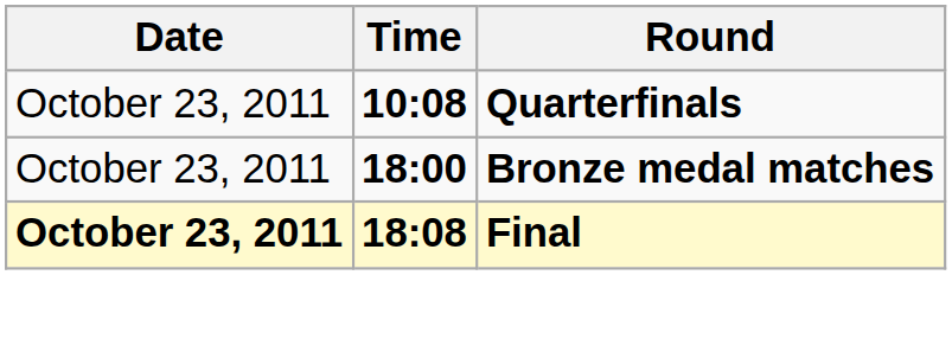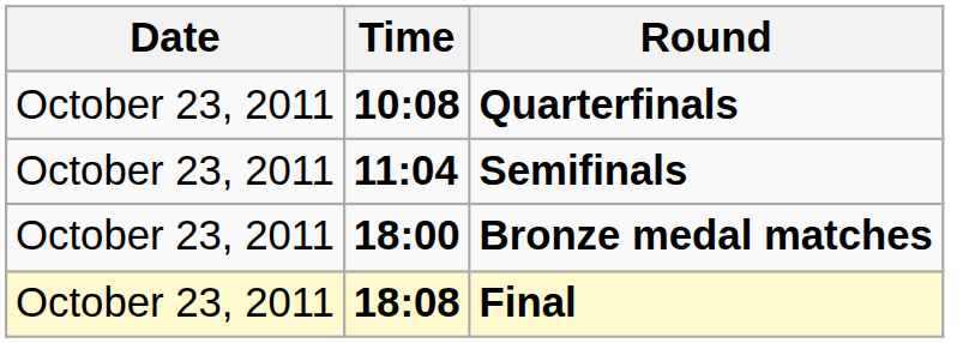 <table class="wikitable">
 <tr>
 <th>Date</th>
 <th>Time</th>
 <th>Round</th>
 </tr>
 <tr>
 <td>October 23, 2011</td>
 <td><strong>10:08</strong></td>
 <td><strong>Quarterfinals</strong></td>
 </tr>
 <tr>
 <td>October 23, 2011</td>
+<td><strong>11:04</strong></td>
+<td><strong>Semifinals</strong></td>
+</tr>
+<tr>
+<td>October 23, 2011</td>
 <td><strong>18:00</strong></td>
 <td><strong>Bronze medal matches</strong></td>
 </tr>
 <tr style=background:lemonchiffon>
-<td><strong>October 23, 2011</strong></td>
+<td>October 23, 2011</td>
 <td><strong>18:08</strong></td>
 <td><strong>Final</strong></td>
 </tr>
 </table>
